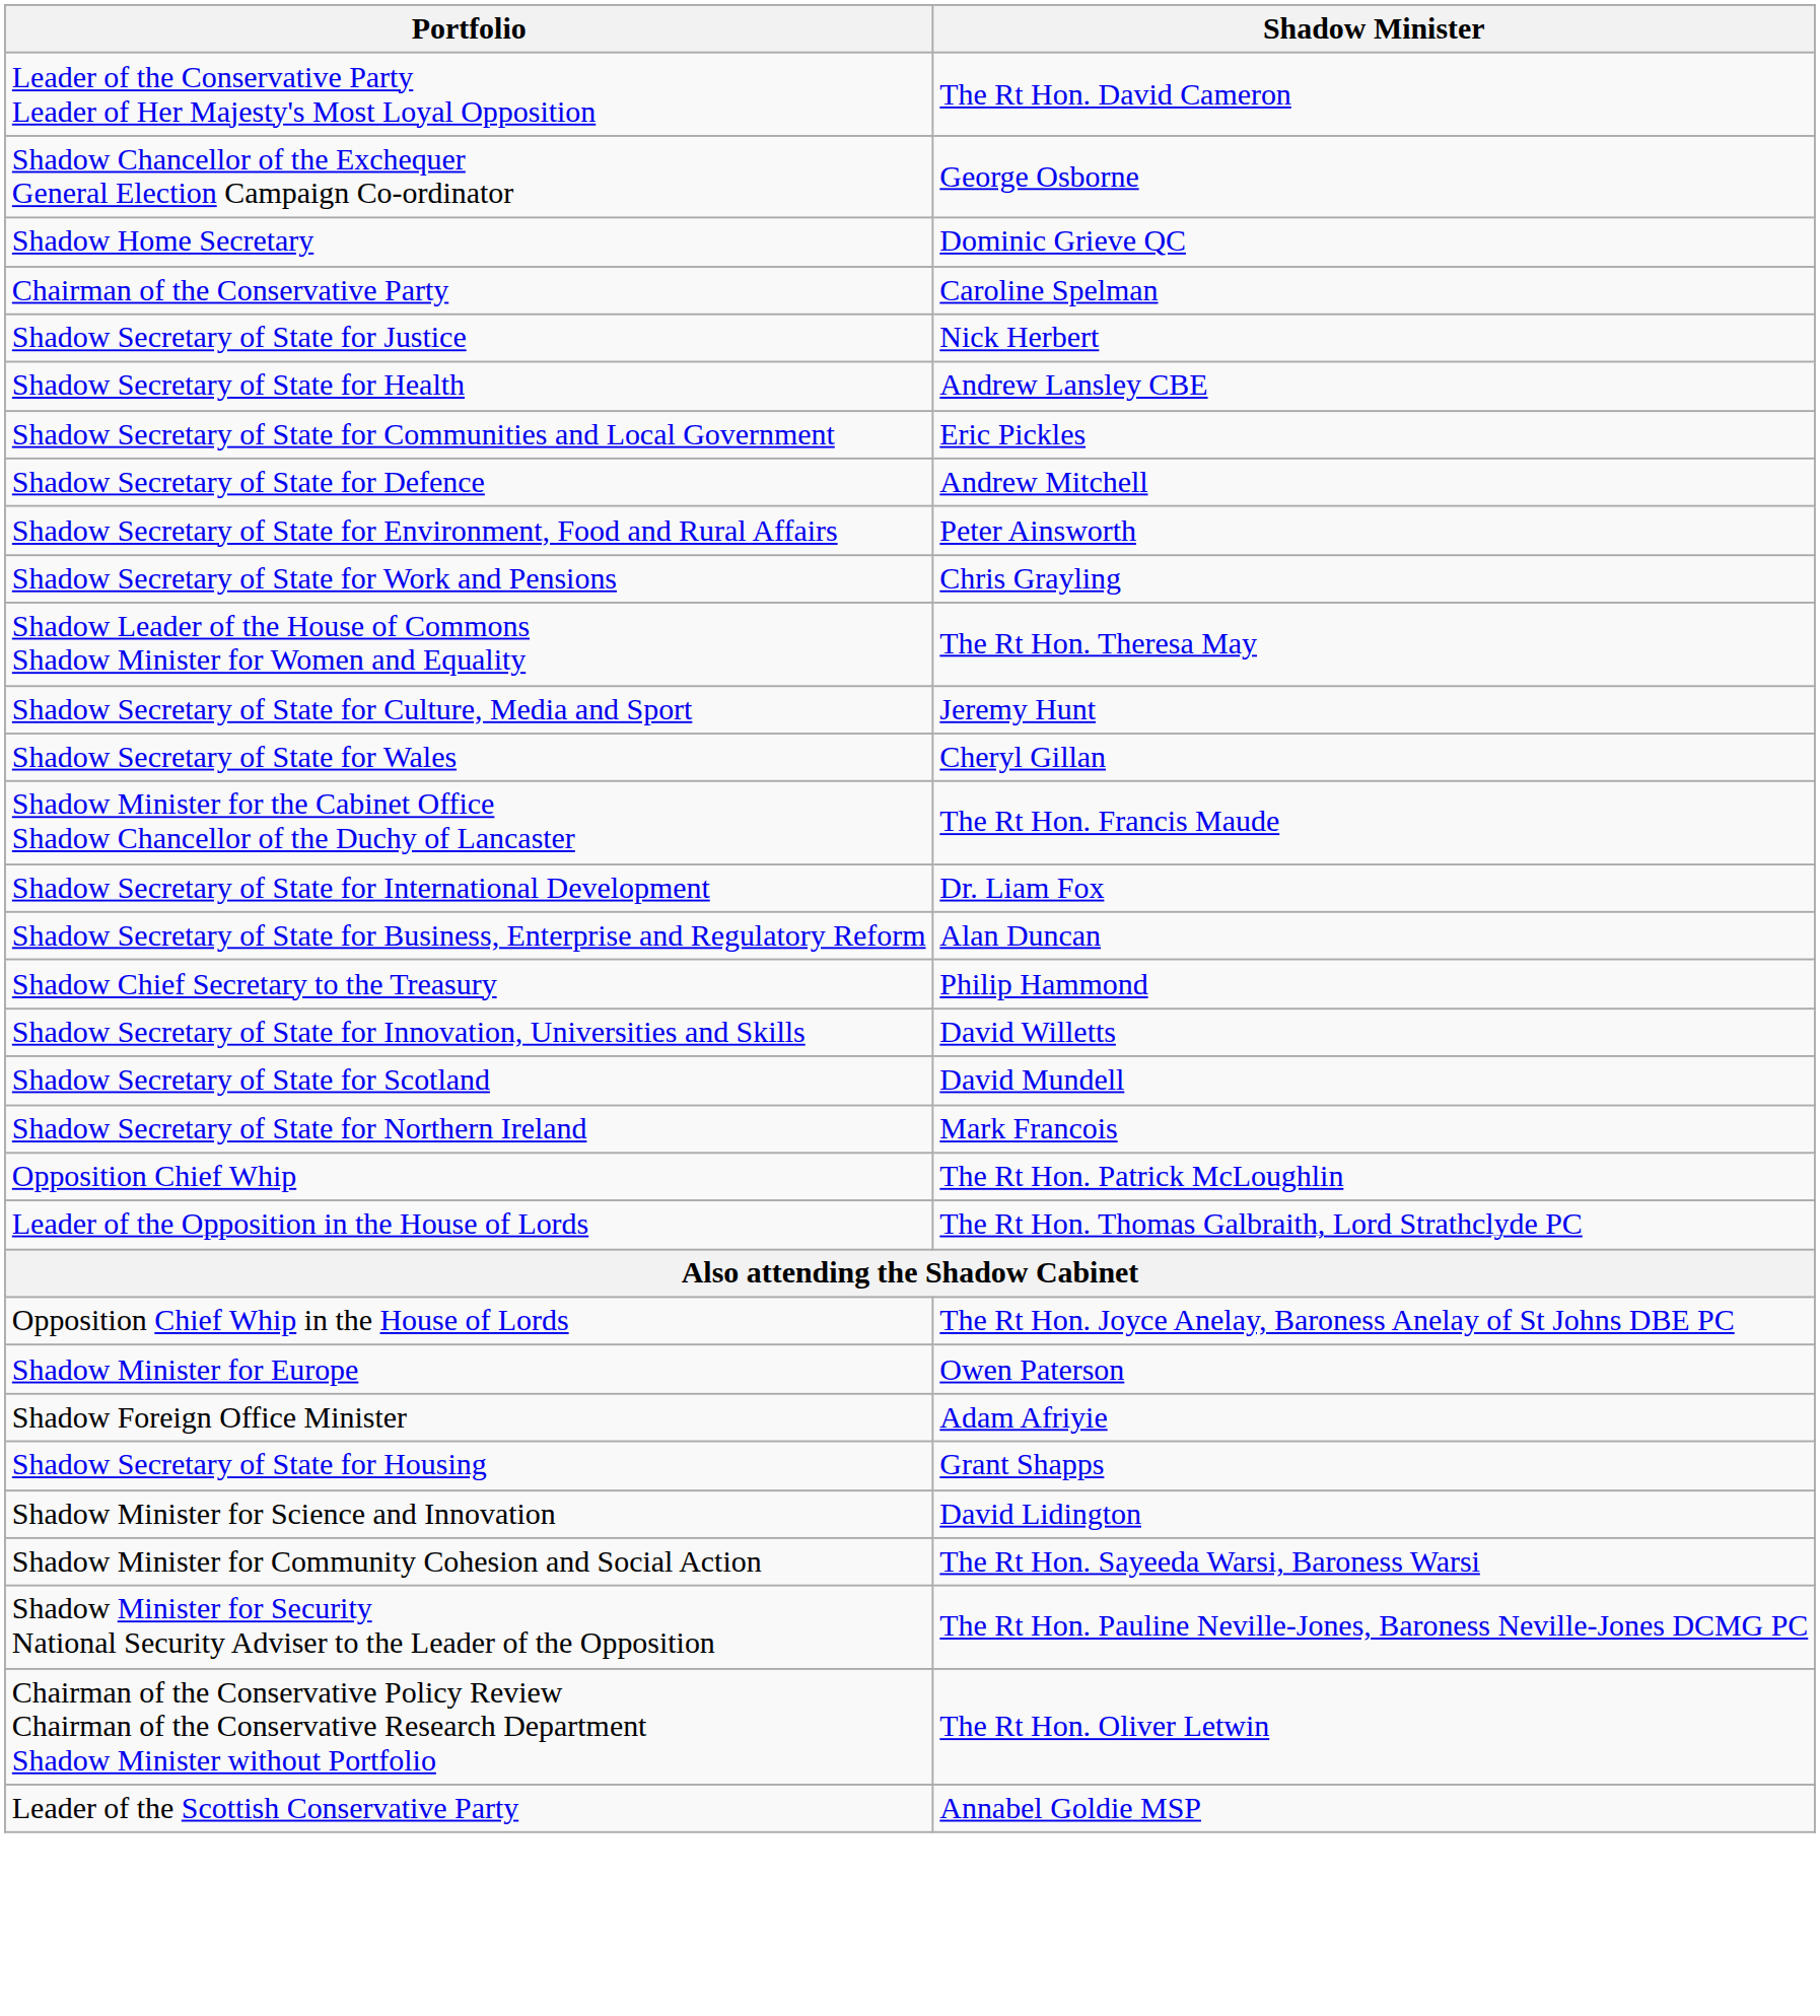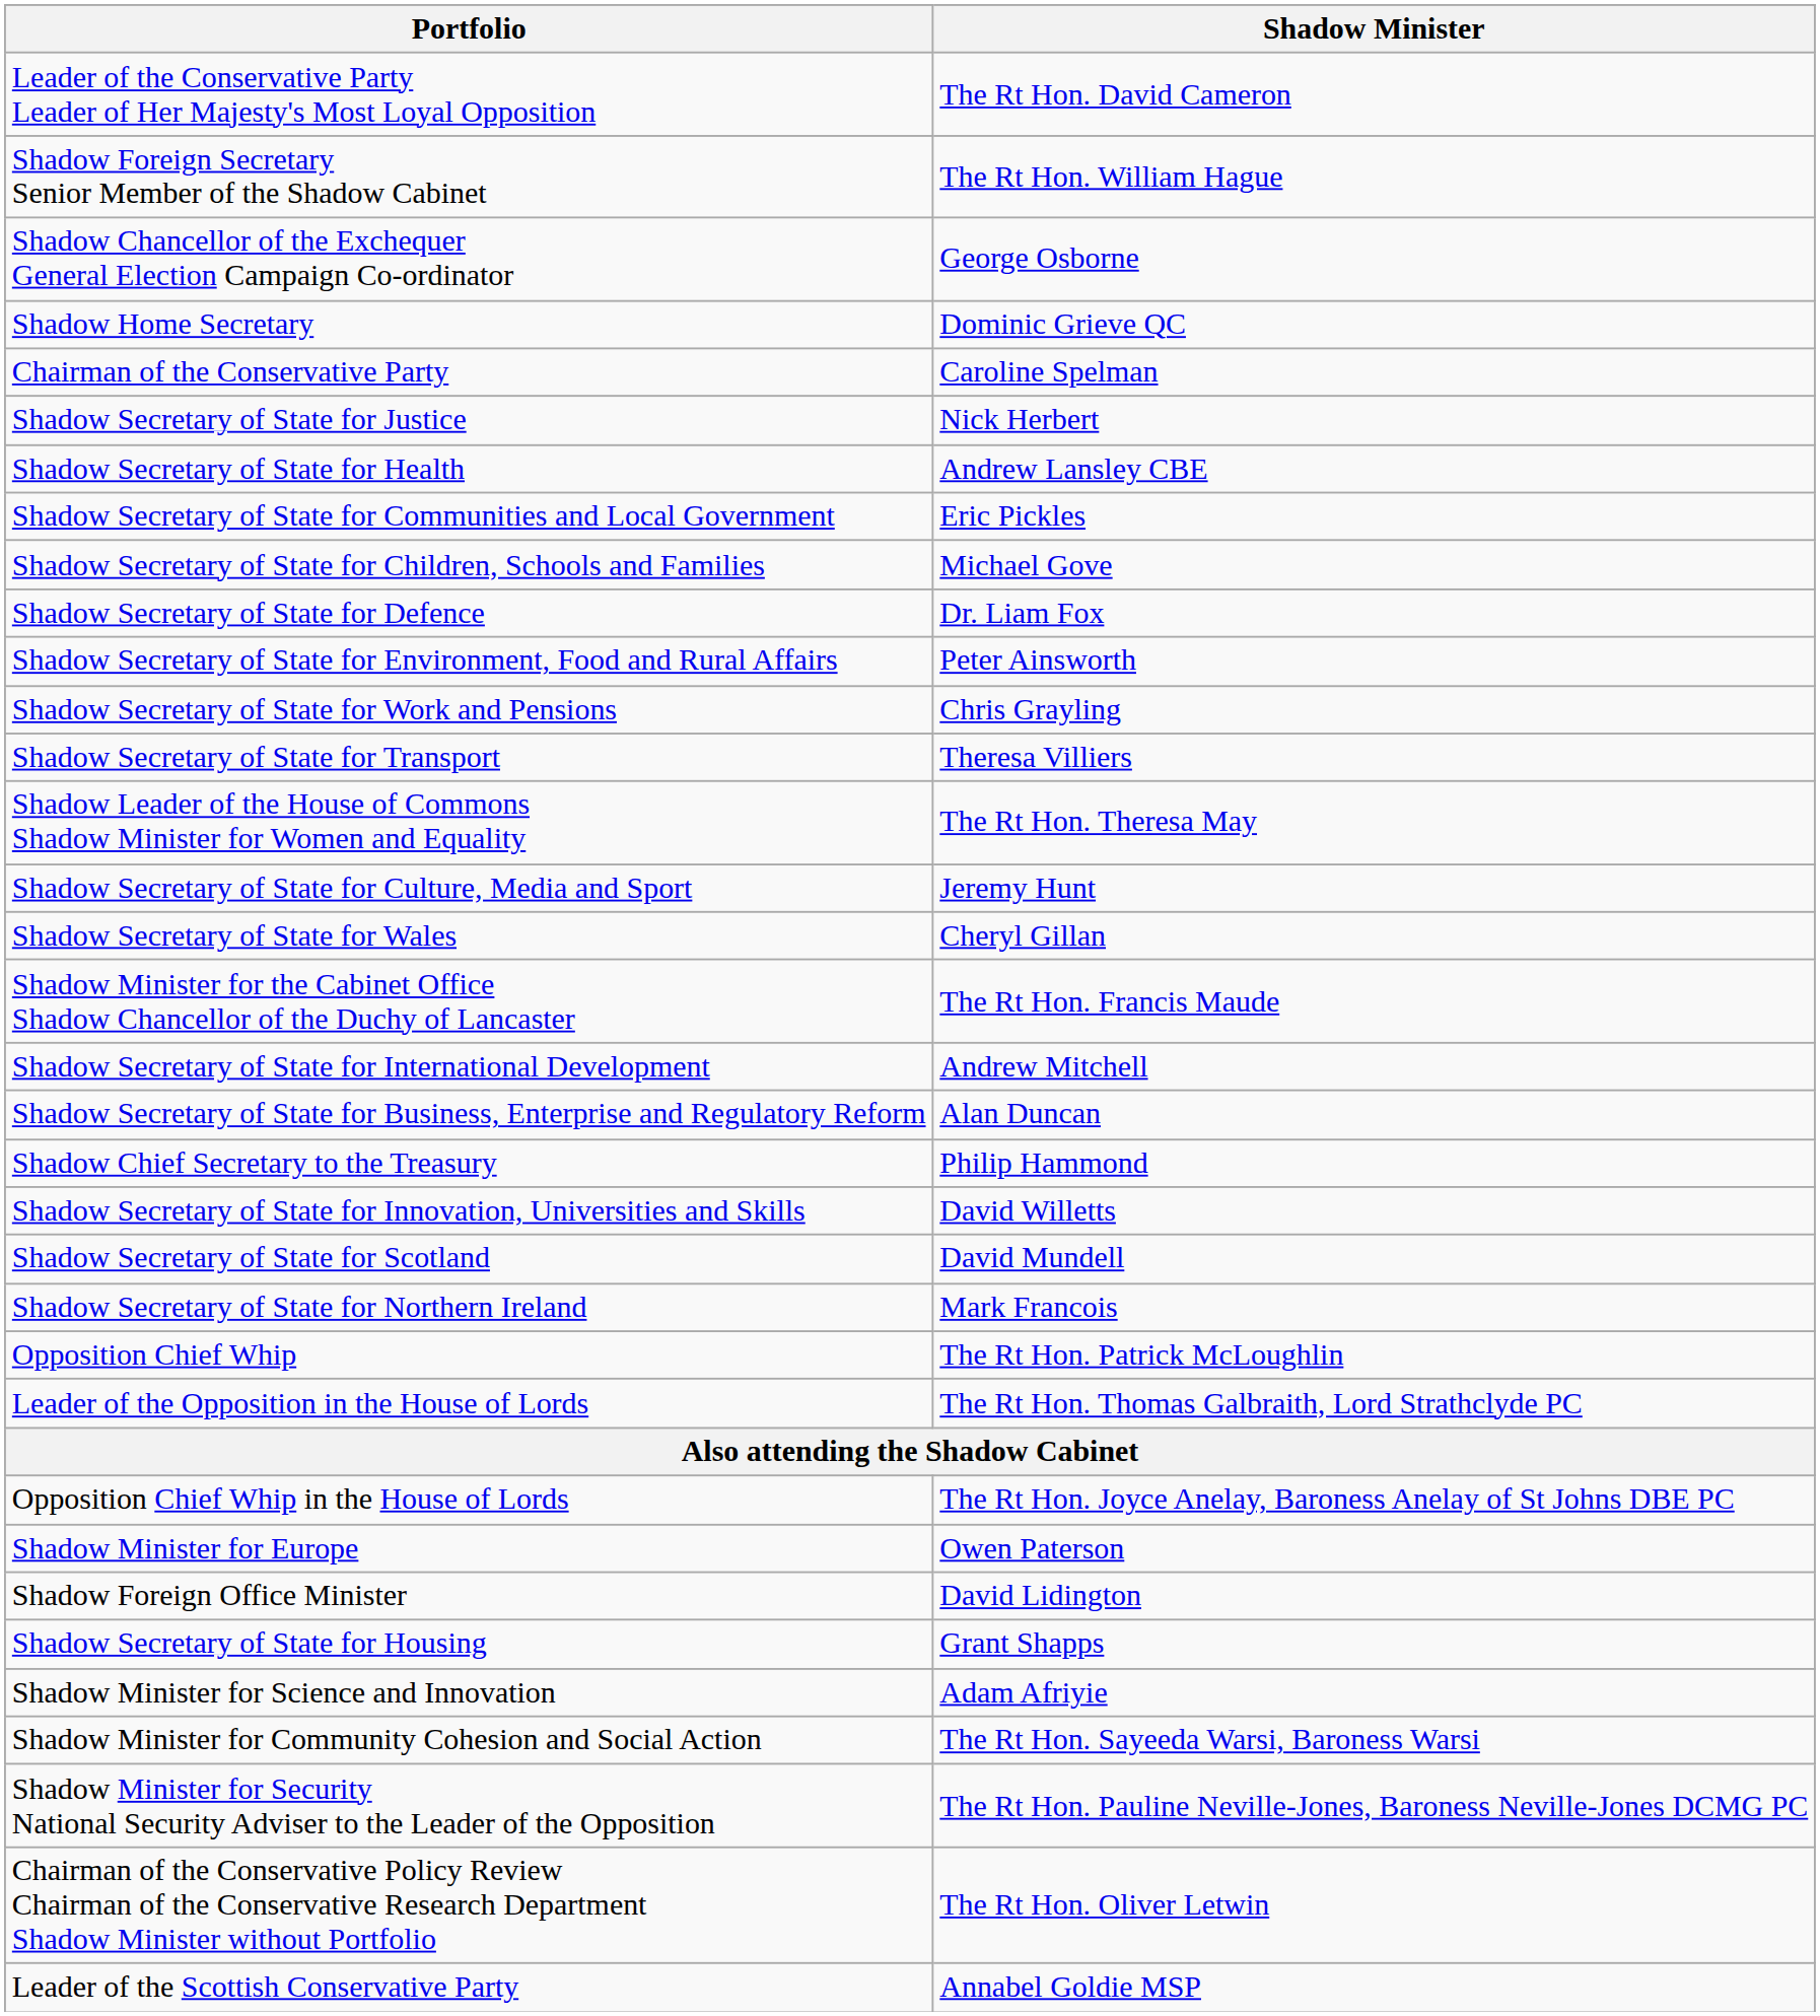 <table class="wikitable">
 <tr>
 <th>Portfolio</th>
 <th>Shadow Minister</th>
 </tr>
 <tr>
 <td><a href='#'>Leader of the Conservative Party</a><br><a href='#'>Leader of Her Majesty's Most Loyal Opposition</a> </td>
 <td><a href='#'>The Rt Hon. David Cameron</a></td>
+</tr>
+<tr>
+<td><a href='#'>Shadow Foreign Secretary</a><br>Senior Member of the Shadow Cabinet</td>
+<td><a href='#'>The Rt Hon. William Hague</a></td>
 </tr>
 <tr>
 <td><a href='#'>Shadow Chancellor of the Exchequer</a><br><a href='#'>General Election</a> Campaign Co-ordinator</td>
 <td><a href='#'>George Osborne</a></td>
 </tr>
 <tr>
 <td><a href='#'>Shadow Home Secretary</a></td>
 <td><a href='#'>Dominic Grieve QC</a></td>
 </tr>
 <tr>
 <td><a href='#'>Chairman of the Conservative Party</a></td>
 <td><a href='#'>Caroline Spelman</a></td>
 </tr>
 <tr>
 <td><a href='#'>Shadow Secretary of State for Justice</a></td>
 <td><a href='#'>Nick Herbert</a></td>
 </tr>
 <tr>
 <td><a href='#'>Shadow Secretary of State for Health</a></td>
 <td><a href='#'>Andrew Lansley CBE</a></td>
 </tr>
 <tr>
 <td><a href='#'>Shadow Secretary of State for Communities and Local Government</a></td>
 <td><a href='#'>Eric Pickles</a></td>
 </tr>
 <tr>
+<td><a href='#'>Shadow Secretary of State for Children, Schools and Families</a></td>
+<td><a href='#'>Michael Gove</a></td>
+</tr>
+<tr>
 <td><a href='#'>Shadow Secretary of State for Defence</a></td>
-<td><a href='#'>Andrew Mitchell</a></td>
+<td><a href='#'>Dr. Liam Fox</a></td>
 </tr>
 <tr>
 <td><a href='#'>Shadow Secretary of State for Environment, Food and Rural Affairs</a></td>
 <td><a href='#'>Peter Ainsworth</a></td>
 </tr>
 <tr>
 <td><a href='#'>Shadow Secretary of State for Work and Pensions</a></td>
 <td><a href='#'>Chris Grayling</a></td>
+</tr>
+<tr>
+<td><a href='#'>Shadow Secretary of State for Transport</a></td>
+<td><a href='#'>Theresa Villiers</a></td>
 </tr>
 <tr>
 <td><a href='#'>Shadow Leader of the House of Commons</a><br><a href='#'>Shadow Minister for Women and Equality</a></td>
 <td><a href='#'>The Rt Hon. Theresa May</a></td>
 </tr>
 <tr>
 <td><a href='#'>Shadow Secretary of State for Culture, Media and Sport</a></td>
 <td><a href='#'>Jeremy Hunt</a></td>
 </tr>
 <tr>
 <td><a href='#'>Shadow Secretary of State for Wales</a></td>
 <td><a href='#'>Cheryl Gillan</a></td>
 </tr>
 <tr>
 <td><a href='#'>Shadow Minister for the Cabinet Office</a><br><a href='#'>Shadow Chancellor of the Duchy of Lancaster</a></td>
 <td><a href='#'>The Rt Hon. Francis Maude</a></td>
 </tr>
 <tr>
 <td><a href='#'>Shadow Secretary of State for International Development</a></td>
-<td><a href='#'>Dr. Liam Fox</a></td>
+<td><a href='#'>Andrew Mitchell</a></td>
 </tr>
 <tr>
 <td><a href='#'>Shadow Secretary of State for Business, Enterprise and Regulatory Reform</a></td>
 <td><a href='#'>Alan Duncan</a></td>
 </tr>
 <tr>
 <td><a href='#'>Shadow Chief Secretary to the Treasury</a></td>
 <td><a href='#'>Philip Hammond</a></td>
 </tr>
 <tr>
 <td><a href='#'>Shadow Secretary of State for Innovation, Universities and Skills</a></td>
 <td><a href='#'>David Willetts</a></td>
 </tr>
 <tr>
 <td><a href='#'>Shadow Secretary of State for Scotland</a></td>
 <td><a href='#'>David Mundell</a></td>
 </tr>
 <tr>
 <td><a href='#'>Shadow Secretary of State for Northern Ireland</a></td>
 <td><a href='#'>Mark Francois</a></td>
 </tr>
 <tr>
 <td><a href='#'>Opposition Chief Whip</a></td>
 <td><a href='#'>The Rt Hon. Patrick McLoughlin</a></td>
 </tr>
 <tr>
 <td><a href='#'>Leader of the Opposition in the House of Lords</a></td>
 <td><a href='#'>The Rt Hon. Thomas Galbraith, Lord Strathclyde PC</a></td>
 </tr>
 <tr>
 <th colspan=2>Also attending the Shadow Cabinet</th>
 </tr>
 <tr>
 <td>Opposition <a href='#'>Chief Whip</a> in the <a href='#'>House of Lords</a></td>
 <td><a href='#'>The Rt Hon. Joyce Anelay, Baroness Anelay of St Johns DBE PC</a></td>
 </tr>
 <tr>
 <td><a href='#'>Shadow Minister for Europe</a></td>
 <td><a href='#'>Owen Paterson</a></td>
 </tr>
 <tr>
 <td>Shadow Foreign Office Minister</td>
-<td><a href='#'>Adam Afriyie</a></td>
+<td><a href='#'>David Lidington</a></td>
 </tr>
 <tr>
 <td><a href='#'>Shadow Secretary of State for Housing</a></td>
 <td><a href='#'>Grant Shapps</a></td>
 </tr>
 <tr>
 <td>Shadow Minister for Science and Innovation</td>
-<td><a href='#'>David Lidington</a></td>
+<td><a href='#'>Adam Afriyie</a></td>
 </tr>
 <tr>
 <td>Shadow Minister for Community Cohesion and Social Action</td>
 <td><a href='#'>The Rt Hon. Sayeeda Warsi, Baroness Warsi</a></td>
 </tr>
 <tr>
 <td>Shadow <a href='#'>Minister for Security</a><br>National Security Adviser to the Leader of the Opposition</td>
 <td><a href='#'>The Rt Hon. Pauline Neville-Jones, Baroness Neville-Jones DCMG PC</a></td>
 </tr>
 <tr>
 <td>Chairman of the Conservative Policy Review<br>Chairman of the Conservative Research Department<br><a href='#'>Shadow Minister without Portfolio</a></td>
 <td><a href='#'>The Rt Hon. Oliver Letwin</a></td>
 </tr>
 <tr>
 <td>Leader of the <a href='#'>Scottish Conservative Party</a></td>
 <td><a href='#'>Annabel Goldie MSP</a></td>
 </tr>
 </table>
